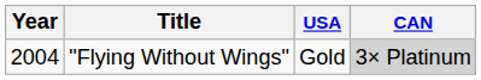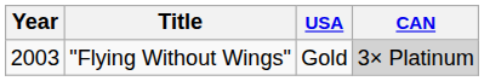 <table class="wikitable">
 <tr>
 <th>Year</th>
 <th>Title</th>
 <th><small> <a href='#'>USA</a></small></th>
 <th><small><a href='#'>CAN</a></small></th>
 </tr>
 <tr>
-<td>2004</td>
+<td>2003</td>
 <td>"Flying Without Wings"</td>
 <td>Gold</td>
 <td style="background: lightgrey;">3× Platinum</td>
 </tr>
 </table>
